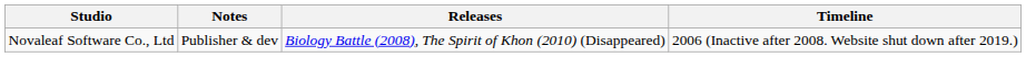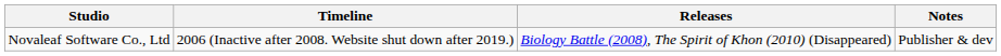 <table class="wikitable sortable mw-collapsible">
 <tr>
 <th>Studio</th>
+<th>Timeline</th>
+<th>Releases</th>
 <th>Notes</th>
-<th>Releases</th>
-<th>Timeline</th>
 </tr>
 <tr>
 <td>Novaleaf Software Co., Ltd</td>
+<td>2006 (Inactive after 2008. Website shut down after 2019.)</td>
+<td><em><a href='#'>Biology Battle (2008)</a></em>, <em>The Spirit of Khon (2010)</em> (Disappeared)</td>
 <td>Publisher & dev</td>
-<td><em><a href='#'>Biology Battle (2008)</a></em>, <em>The Spirit of Khon (2010)</em> (Disappeared)</td>
-<td>2006 (Inactive after 2008. Website shut down after 2019.)</td>
 </tr>
 </table>
